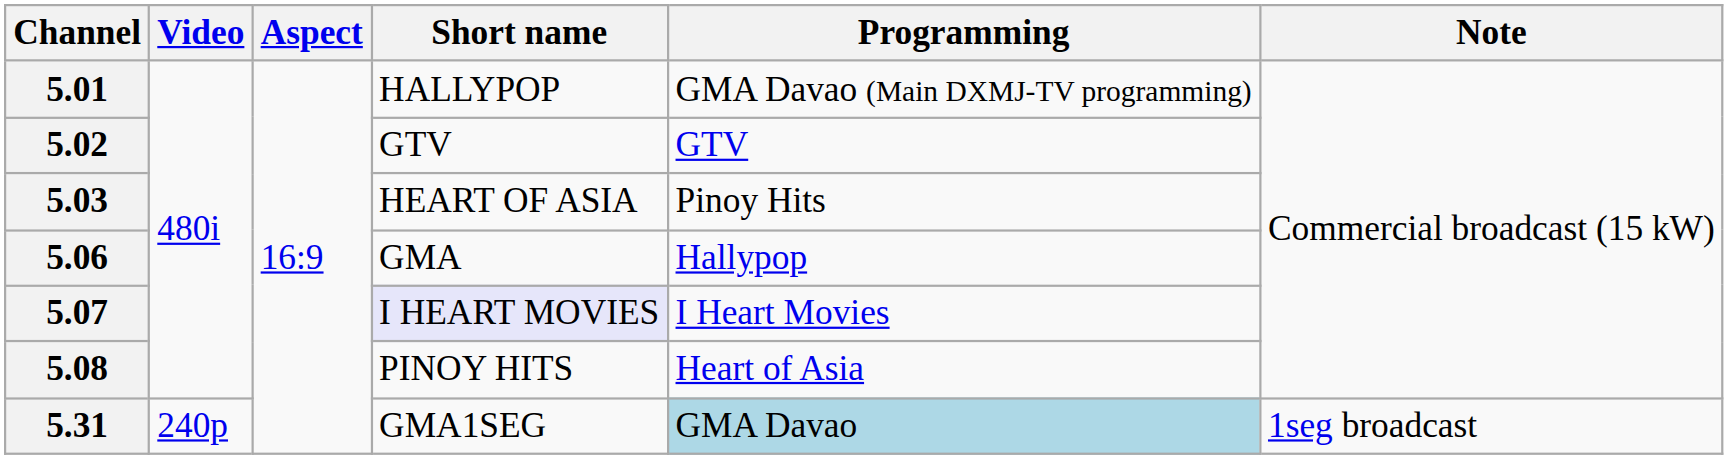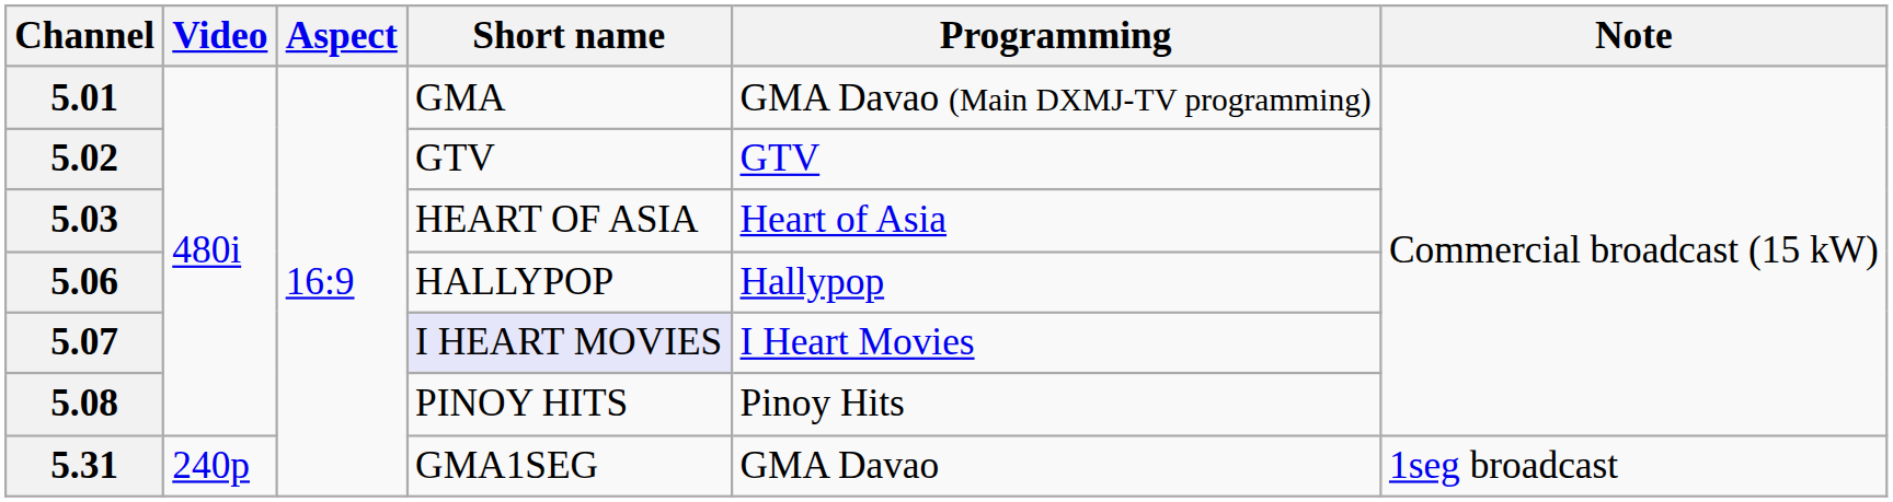 <table class="wikitable">
 <tr>
 <th scope = "col">Channel</th>
 <th scope = "col"><a href='#'>Video</a></th>
 <th scope = "col"><a href='#'>Aspect</a></th>
 <th scope = "col">Short name</th>
 <th scope = "col">Programming</th>
 <th scope = "col">Note</th>
 </tr>
 <tr>
 <th scope = "row">5.01</th>
 <td rowspan="6"><a href='#'>480i</a></td>
 <td rowspan="7"><a href='#'>16:9</a></td>
-<td>HALLYPOP</td>
+<td>GMA</td>
 <td>GMA Davao <small>(Main DXMJ-TV programming)</small></td>
 <td rowspan="6">Commercial broadcast (15 kW)</td>
 </tr>
 <tr>
 <th scope = "row">5.02</th>
 <td>GTV</td>
 <td><a href='#'>GTV</a></td>
 </tr>
 <tr>
 <th scope = "row">5.03</th>
 <td>HEART OF ASIA</td>
-<td>Pinoy Hits</td>
+<td><a href='#'>Heart of Asia</a></td>
 </tr>
 <tr>
 <th scope = "row">5.06</th>
-<td>GMA</td>
+<td>HALLYPOP</td>
 <td><a href='#'>Hallypop</a></td>
 </tr>
 <tr>
 <th scope = "row">5.07</th>
 <td style="background: lavender;">I HEART MOVIES</td>
 <td><a href='#'>I Heart Movies</a></td>
 </tr>
 <tr>
 <th scope = "row">5.08</th>
 <td>PINOY HITS</td>
-<td><a href='#'>Heart of Asia</a></td>
+<td>Pinoy Hits</td>
 </tr>
 <tr>
 <th scope = "row">5.31</th>
 <td><a href='#'>240p</a></td>
 <td>GMA1SEG</td>
-<td style="background: lightblue;">GMA Davao</td>
+<td>GMA Davao</td>
 <td><a href='#'>1seg</a> broadcast</td>
 </tr>
 </table>
